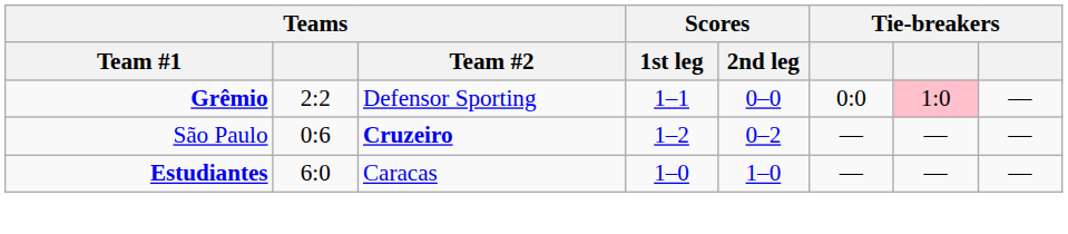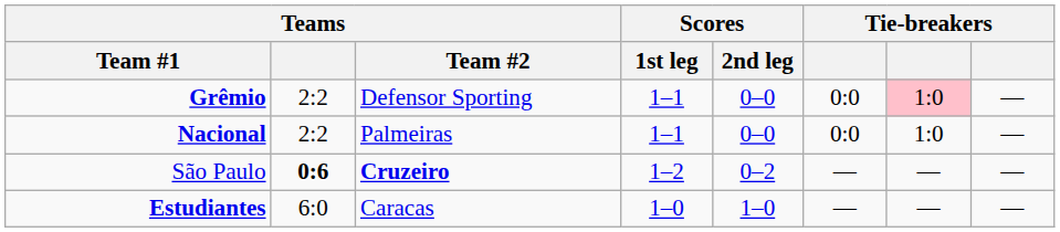 <table class="wikitable" style="text-align: center;">
 <tr>
 <th colspan=3>Teams</th>
 <th colspan=2>Scores</th>
 <th colspan=3>Tie-breakers</th>
 </tr>
 <tr>
 <th width="175">Team #1</th>
 <th width="50"></th>
 <th width="175">Team #2</th>
 <th width="55">1st leg</th>
 <th width="55">2nd leg</th>
 <th width="50"></th>
 <th width="50"></th>
 <th width="50"></th>
 </tr>
 <tr>
 <td align=right><strong><a href='#'>Grêmio</a></strong> </td>
 <td>2:2</td>
 <td align=left> <a href='#'>Defensor Sporting</a></td>
 <td><a href='#'>1–1</a></td>
 <td><a href='#'>0–0</a></td>
 <td>0:0</td>
 <td style="background: pink;">1:0</td>
 <td>—</td>
 </tr>
 <tr>
+<td align=right><strong><a href='#'>Nacional</a></strong> </td>
+<td>2:2</td>
+<td align=left> <a href='#'>Palmeiras</a></td>
+<td><a href='#'>1–1</a></td>
+<td><a href='#'>0–0</a></td>
+<td>0:0</td>
+<td>1:0</td>
+<td>—</td>
+</tr>
+<tr>
 <td align=right><a href='#'>São Paulo</a> </td>
-<td>0:6</td>
+<td><strong>0:6</strong></td>
 <td align=left> <strong><a href='#'>Cruzeiro</a></strong></td>
 <td><a href='#'>1–2</a></td>
 <td><a href='#'>0–2</a></td>
 <td>—</td>
 <td>—</td>
 <td>—</td>
 </tr>
 <tr>
 <td align=right><strong><a href='#'>Estudiantes</a></strong> </td>
 <td>6:0</td>
 <td align=left> <a href='#'>Caracas</a></td>
 <td><a href='#'>1–0</a></td>
 <td><a href='#'>1–0</a></td>
 <td>—</td>
 <td>—</td>
 <td>—</td>
 </tr>
 </table>
